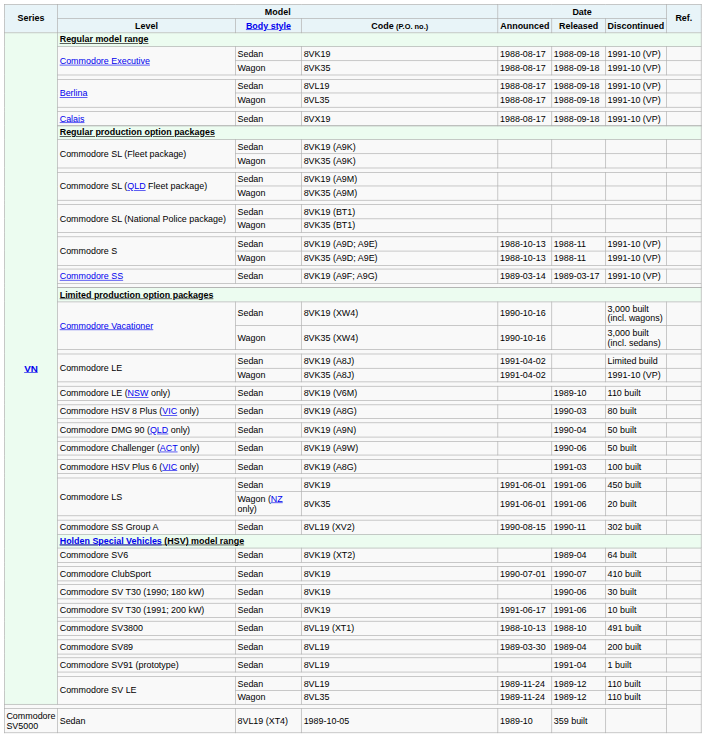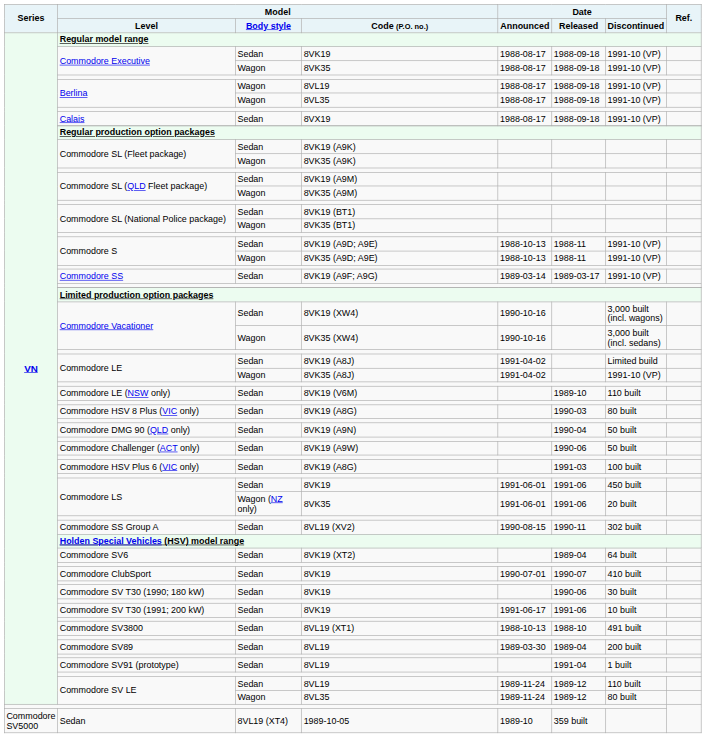 <table class="wikitable" text style="font-size:90%">
 <tr>
 <th rowspan="2" width="50" style="background:#e8f4f8;">Series</th>
 <th colspan="3" style="background:#e8f4f8;">Model</th>
 <th colspan="3" style="background:#e8f4f8;">Date</th>
 <th rowspan="2" width="50" style="background:#e8f4f8;">Ref.</th>
 </tr>
 <tr>
 <th width="280" style="background:#e8f4f8;">Level</th>
 <th width="100" style="background:#e8f4f8;"><a href='#'>Body style</a></th>
 <th width="310" style="background:#e8f4f8;">Code <small>(P.O. no.)</small></th>
 <th width="80" style="background:#e8f4f8;">Announced</th>
 <th width="80" style="background:#e8f4f8;">Released</th>
 <th width="80" style="background:#e8f4f8;">Discontinued</th>
 </tr>
 <tr>
 <td rowspan="63" align="center" style="background:#ecfcf0; font-size:110%"><strong><a href='#'>VN</a></strong></td>
 <td colspan="8" style="background:#ecfcf0;"><u><strong>Regular model range</strong></u></td>
 </tr>
 <tr>
 <td rowspan="2"><a href='#'>Commodore Executive</a></td>
 <td>Sedan</td>
 <td>8VK19</td>
 <td>1988-08-17</td>
 <td>1988-09-18</td>
 <td>1991-10 (VP)</td>
 <td width="15"></td>
 </tr>
 <tr>
 <td>Wagon</td>
 <td>8VK35</td>
 <td>1988-08-17</td>
 <td>1988-09-18</td>
 <td>1991-10 (VP)</td>
 <td width="15"></td>
 </tr>
 <tr>
 <td colspan="7"></td>
 </tr>
 <tr>
 <td rowspan="2"><a href='#'>Berlina</a></td>
-<td>Sedan</td>
+<td>Wagon</td>
 <td>8VL19</td>
 <td>1988-08-17</td>
 <td>1988-09-18</td>
 <td>1991-10 (VP)</td>
 <td width="15"></td>
 </tr>
 <tr>
 <td>Wagon</td>
 <td>8VL35</td>
 <td>1988-08-17</td>
 <td>1988-09-18</td>
 <td>1991-10 (VP)</td>
 <td width="15"></td>
 </tr>
 <tr>
 <td colspan="7"></td>
 </tr>
 <tr>
 <td><a href='#'>Calais</a></td>
 <td>Sedan</td>
 <td>8VX19</td>
 <td>1988-08-17</td>
 <td>1988-09-18</td>
 <td>1991-10 (VP)</td>
 <td width="15"></td>
 </tr>
 <tr>
 </tr>
 <tr>
 <td colspan="7" style="background:#ecfcf0;"><u><strong>Regular production option packages</strong></u></td>
 </tr>
 <tr>
 <td rowspan="2">Commodore SL (Fleet package)</td>
 <td>Sedan</td>
 <td>8VK19 (A9K)</td>
 <td></td>
 <td></td>
 <td></td>
 <td width="15"></td>
 </tr>
 <tr>
 <td>Wagon</td>
 <td>8VK35 (A9K)</td>
 <td></td>
 <td></td>
 <td></td>
 <td width="15"></td>
 </tr>
 <tr>
 <td colspan="7"></td>
 </tr>
 <tr>
 <td rowspan="2">Commodore SL (<a href='#'>QLD</a> Fleet package)</td>
 <td>Sedan</td>
 <td>8VK19 (A9M)</td>
 <td></td>
 <td></td>
 <td></td>
 <td width="15"></td>
 </tr>
 <tr>
 <td>Wagon</td>
 <td>8VK35 (A9M)</td>
 <td></td>
 <td></td>
 <td></td>
 <td width="15"></td>
 </tr>
 <tr>
 <td colspan="7"></td>
 </tr>
 <tr>
 <td rowspan="2">Commodore SL (National Police package)</td>
 <td>Sedan</td>
 <td>8VK19 (BT1)</td>
 <td></td>
 <td></td>
 <td></td>
 <td width="15"></td>
 </tr>
 <tr>
 <td>Wagon</td>
 <td>8VK35 (BT1)</td>
 <td></td>
 <td></td>
 <td></td>
 <td width="15"></td>
 </tr>
 <tr>
 <td colspan="7"></td>
 </tr>
 <tr>
 <td rowspan="2">Commodore S</td>
 <td>Sedan</td>
 <td>8VK19 (A9D; A9E)</td>
 <td>1988-10-13</td>
 <td>1988-11</td>
 <td>1991-10 (VP)</td>
 <td width="15"></td>
 </tr>
 <tr>
 <td>Wagon</td>
 <td>8VK35 (A9D; A9E)</td>
 <td>1988-10-13</td>
 <td>1988-11</td>
 <td>1991-10 (VP)</td>
 <td width="15"></td>
 </tr>
 <tr>
 <td colspan="7"></td>
 </tr>
 <tr>
 <td><a href='#'>Commodore SS</a></td>
 <td>Sedan</td>
 <td>8VK19 (A9F; A9G)</td>
 <td>1989-03-14</td>
 <td>1989-03-17</td>
 <td>1991-10 (VP)</td>
 <td width="15"></td>
 </tr>
 <tr>
 <td colspan="7"></td>
 </tr>
 <tr>
 </tr>
 <tr>
 <td colspan="7" style="background:#ecfcf0;"><u><strong>Limited production option packages</strong></u></td>
 </tr>
 <tr>
 <td rowspan="2"><a href='#'>Commodore Vacationer</a></td>
 <td>Sedan</td>
 <td>8VK19 (XW4)</td>
 <td>1990-10-16</td>
 <td></td>
 <td>3,000 built (incl. wagons)</td>
 <td width="15"></td>
 </tr>
 <tr>
 <td>Wagon</td>
 <td>8VK35 (XW4)</td>
 <td>1990-10-16</td>
 <td></td>
 <td>3,000 built (incl. sedans)</td>
 <td width="15"></td>
 </tr>
 <tr>
 <td colspan="7"></td>
 </tr>
 <tr>
 <td rowspan="2">Commodore LE</td>
 <td>Sedan</td>
 <td>8VK19 (A8J)</td>
 <td>1991-04-02</td>
 <td></td>
 <td>Limited build</td>
 <td width="15"></td>
 </tr>
 <tr>
 <td>Wagon</td>
 <td>8VK35 (A8J)</td>
 <td>1991-04-02</td>
 <td></td>
 <td>1991-10 (VP)</td>
 <td width="15"></td>
 </tr>
 <tr>
 <td colspan="7"></td>
 </tr>
 <tr>
 <td>Commodore LE (<a href='#'>NSW</a> only)</td>
 <td>Sedan</td>
 <td>8VK19 (V6M)</td>
 <td></td>
 <td>1989-10</td>
 <td>110 built</td>
 <td width="15"></td>
 </tr>
 <tr>
 <td colspan="7"></td>
 </tr>
 <tr>
 <td>Commodore HSV 8 Plus (<a href='#'>VIC</a> only)</td>
 <td>Sedan</td>
 <td>8VK19 (A8G)</td>
 <td></td>
 <td>1990-03</td>
 <td>80 built</td>
 <td width="15"></td>
 </tr>
 <tr>
 <td colspan="7"></td>
 </tr>
 <tr>
 <td>Commodore DMG 90 (<a href='#'>QLD</a> only)</td>
 <td>Sedan</td>
 <td>8VK19 (A9N)</td>
 <td></td>
 <td>1990-04</td>
 <td>50 built</td>
 <td width="15"></td>
 </tr>
 <tr>
 <td colspan="7"></td>
 </tr>
 <tr>
 <td>Commodore Challenger (<a href='#'>ACT</a> only)</td>
 <td>Sedan</td>
 <td>8VK19 (A9W)</td>
 <td></td>
 <td>1990-06</td>
 <td>50 built</td>
 <td width="15"></td>
 </tr>
 <tr>
 <td colspan="7"></td>
 </tr>
 <tr>
 <td>Commodore HSV Plus 6 (<a href='#'>VIC</a> only)</td>
 <td>Sedan</td>
 <td>8VK19 (A8G)</td>
 <td></td>
 <td>1991-03</td>
 <td>100 built</td>
 <td width="15"></td>
 </tr>
 <tr>
 <td colspan="7"></td>
 </tr>
 <tr>
 <td rowspan="2">Commodore LS</td>
 <td>Sedan</td>
 <td>8VK19</td>
 <td>1991-06-01</td>
 <td>1991-06</td>
 <td>450 built</td>
 <td width="15"></td>
 </tr>
 <tr>
 <td>Wagon (<a href='#'>NZ</a> only)</td>
 <td>8VK35</td>
 <td>1991-06-01</td>
 <td>1991-06</td>
 <td>20 built</td>
 <td width="15"></td>
 </tr>
 <tr>
 <td colspan="7"></td>
 </tr>
 <tr>
 <td>Commodore SS Group A</td>
 <td>Sedan</td>
 <td>8VL19 (XV2)</td>
 <td>1990-08-15</td>
 <td>1990-11</td>
 <td>302 built</td>
 <td width="15"></td>
 </tr>
 <tr>
 <td colspan="7" style="background:#ecfcf0;"><u><strong><a href='#'>Holden Special Vehicles</a> (HSV) model range</strong></u></td>
 </tr>
 <tr>
 <td>Commodore SV6</td>
 <td>Sedan</td>
 <td>8VK19 (XT2)</td>
 <td></td>
 <td>1989-04</td>
 <td>64 built</td>
 <td width="15"></td>
 </tr>
 <tr>
 <td colspan="7"></td>
 </tr>
 <tr>
 <td>Commodore ClubSport</td>
 <td>Sedan</td>
 <td>8VK19</td>
 <td>1990-07-01</td>
 <td>1990-07</td>
 <td>410 built</td>
 <td width="15"></td>
 </tr>
 <tr>
 <td colspan="7"></td>
 </tr>
 <tr>
 <td>Commodore SV T30 (1990; 180 kW)</td>
 <td>Sedan</td>
 <td>8VK19</td>
 <td></td>
 <td>1990-06</td>
 <td>30 built</td>
 <td width="15"></td>
 </tr>
 <tr>
 <td colspan="7"></td>
 </tr>
 <tr>
 <td>Commodore SV T30 (1991; 200 kW)</td>
 <td>Sedan</td>
 <td>8VK19</td>
 <td>1991-06-17</td>
 <td>1991-06</td>
 <td>10 built</td>
 <td width="15"></td>
 </tr>
 <tr>
 <td colspan="7"></td>
 </tr>
 <tr>
 <td>Commodore SV3800</td>
 <td>Sedan</td>
 <td>8VL19 (XT1)</td>
 <td>1988-10-13</td>
 <td>1988-10</td>
 <td>491 built</td>
 <td width="15"></td>
 </tr>
 <tr>
 <td colspan="7"></td>
 </tr>
 <tr>
 <td>Commodore SV89</td>
 <td>Sedan</td>
 <td>8VL19</td>
 <td>1989-03-30</td>
 <td>1989-04</td>
 <td>200 built</td>
 <td width="15"></td>
 </tr>
 <tr>
 <td colspan="7"></td>
 </tr>
 <tr>
 <td>Commodore SV91 (prototype)</td>
 <td>Sedan</td>
 <td>8VL19</td>
 <td></td>
 <td>1991-04</td>
 <td>1 built</td>
 <td width="15"></td>
 </tr>
 <tr>
 <td colspan="7"></td>
 </tr>
 <tr>
 <td rowspan="2">Commodore SV LE</td>
 <td>Sedan</td>
 <td>8VL19</td>
 <td>1989-11-24</td>
 <td>1989-12</td>
 <td>110 built</td>
 <td width="15"></td>
 </tr>
 <tr>
 <td>Wagon</td>
 <td>8VL35</td>
 <td>1989-11-24</td>
 <td>1989-12</td>
-<td>110 built</td>
+<td>80 built</td>
 <td width="15"></td>
 </tr>
 <tr>
 <td colspan="7"></td>
 </tr>
 <tr>
 <td>Commodore SV5000</td>
 <td>Sedan</td>
 <td>8VL19 (XT4)</td>
 <td>1989-10-05</td>
 <td>1989-10</td>
 <td>359 built</td>
 <td width="15"></td>
 </tr>
 </table>
